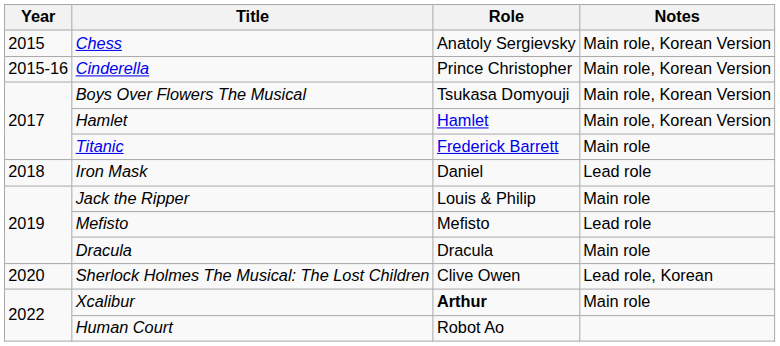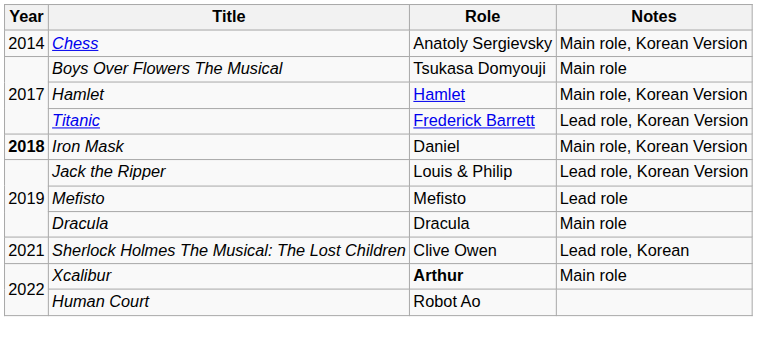 <table class="wikitable">
 <tr>
 <th>Year</th>
 <th>Title</th>
 <th>Role</th>
 <th>Notes</th>
 </tr>
 <tr>
-<td>2015</td>
+<td>2014</td>
 <td><em><a href='#'>Chess</a></em></td>
 <td>Anatoly Sergievsky</td>
-<td>Main role, Korean Version</td>
-</tr>
-<tr>
-<td>2015-16</td>
-<td><em><a href='#'>Cinderella</a></em></td>
-<td>Prince Christopher</td>
 <td>Main role, Korean Version</td>
 </tr>
 <tr>
 <td rowspan=3>2017</td>
 <td><em>Boys Over Flowers The Musical</em></td>
 <td>Tsukasa Domyouji</td>
-<td>Main role, Korean Version</td>
+<td>Main role</td>
 </tr>
 <tr>
 <td><em>Hamlet</em></td>
 <td><a href='#'>Hamlet</a></td>
 <td>Main role, Korean Version</td>
 </tr>
 <tr>
 <td><em><a href='#'>Titanic</a></em></td>
 <td><a href='#'>Frederick Barrett</a></td>
-<td>Main role</td>
+<td>Lead role, Korean Version</td>
 </tr>
 <tr>
-<td>2018</td>
+<td><strong>2018</strong></td>
 <td><em>Iron Mask</em></td>
 <td>Daniel</td>
-<td>Lead role </td>
+<td>Main role, Korean Version</td>
 </tr>
 <tr>
 <td rowspan="3">2019</td>
 <td><em>Jack the Ripper</em></td>
 <td>Louis & Philip</td>
-<td>Main role</td>
+<td>Lead role, Korean Version</td>
 </tr>
 <tr>
 <td><em>Mefisto</em></td>
 <td>Mefisto</td>
 <td>Lead role </td>
 </tr>
 <tr>
 <td><em>Dracula</em></td>
 <td>Dracula</td>
 <td>Main role</td>
 </tr>
 <tr>
-<td>2020</td>
+<td>2021</td>
 <td><em>Sherlock Holmes The Musical: The Lost Children</em></td>
 <td>Clive Owen</td>
 <td>Lead role, Korean</td>
 </tr>
 <tr>
 <td rowspan=2>2022</td>
 <td><em>Xcalibur</em></td>
 <td><strong>Arthur</strong></td>
 <td>Main role</td>
 </tr>
 <tr>
 <td><em>Human Court</em></td>
 <td>Robot Ao</td>
 <td></td>
 </tr>
 </table>
